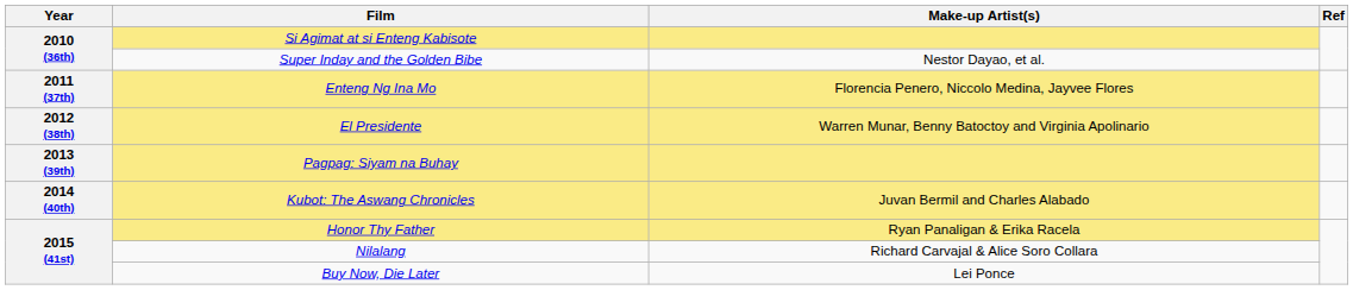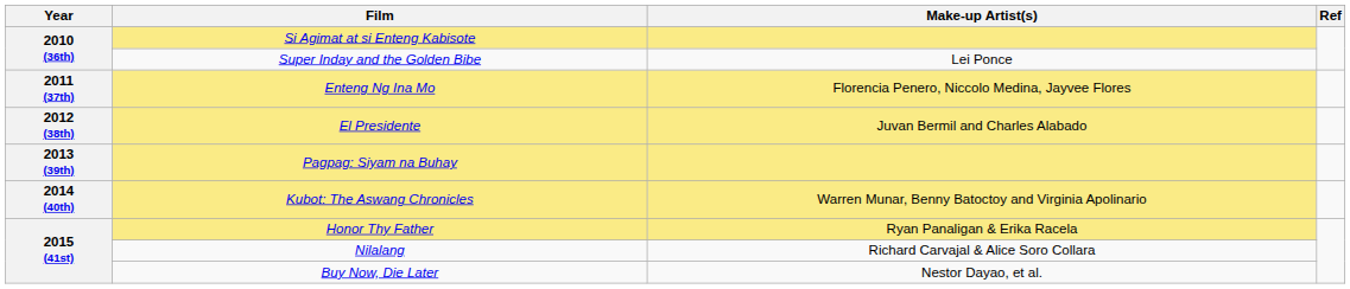 <table class="wikitable" style="text-align:center;">
 <tr style="background:#bebebe;">
 <th scope="col" style="width:8%;">Year</th>
 <th scope="col" style="width:40%;">Film</th>
 <th scope="col" style="width:50%;">Make-up Artist(s)</th>
 <th scope="col" style="width:2%;">Ref</th>
 </tr>
 <tr>
 <th scope="row" style="text-align:center" rowspan=2>2010 <br><small><a href='#'>(36th)</a> </small></th>
 <td style="background:#FAEB86"><em><a href='#'>Si Agimat at si Enteng Kabisote</a></em></td>
 <td style="background:#FAEB86"></td>
 <td rowspan=2></td>
 </tr>
 <tr>
 <td><em><a href='#'>Super Inday and the Golden Bibe</a></em></td>
-<td>Nestor Dayao, et al.</td>
+<td>Lei Ponce</td>
 </tr>
 <tr>
 <th scope="row" style="text-align:center">2011 <br><small><a href='#'>(37th)</a> </small></th>
 <td style="background:#FAEB86"><em><a href='#'>Enteng Ng Ina Mo</a></em></td>
 <td style="background:#FAEB86">Florencia Penero, Niccolo Medina, Jayvee Flores</td>
 <td></td>
 </tr>
 <tr>
 <th scope="row" style="text-align:center">2012 <br><small><a href='#'>(38th)</a> </small></th>
 <td style="background:#FAEB86"><em><a href='#'>El Presidente</a></em></td>
-<td style="background:#FAEB86">Warren Munar, Benny Batoctoy and Virginia Apolinario</td>
+<td style="background:#FAEB86">Juvan Bermil and Charles Alabado</td>
 <td></td>
 </tr>
 <tr>
 <th scope="row" style="text-align:center">2013 <br><small><a href='#'>(39th)</a> </small></th>
 <td style="background:#FAEB86"><em><a href='#'>Pagpag: Siyam na Buhay</a></em></td>
 <td style="background:#FAEB86"></td>
 <td></td>
 </tr>
 <tr>
 <th scope="row" style="text-align:center">2014 <br><small><a href='#'>(40th)</a> </small></th>
 <td style="background:#FAEB86"><em><a href='#'>Kubot: The Aswang Chronicles</a></em></td>
-<td style="background:#FAEB86">Juvan Bermil and Charles Alabado</td>
+<td style="background:#FAEB86">Warren Munar, Benny Batoctoy and Virginia Apolinario</td>
 <td></td>
 </tr>
 <tr>
 <th scope="row" style="text-align:center" rowspan=3>2015 <br><small><a href='#'>(41st)</a> </small></th>
 <td style="background:#FAEB86"><em><a href='#'>Honor Thy Father</a></em></td>
 <td style="background:#FAEB86">Ryan Panaligan & Erika Racela</td>
 <td rowspan=3></td>
 </tr>
 <tr>
 <td><em><a href='#'>Nilalang</a></em></td>
 <td>Richard Carvajal & Alice Soro Collara</td>
 </tr>
 <tr>
 <td><em><a href='#'>Buy Now, Die Later</a></em></td>
-<td>Lei Ponce</td>
+<td>Nestor Dayao, et al.</td>
 </tr>
 </table>
